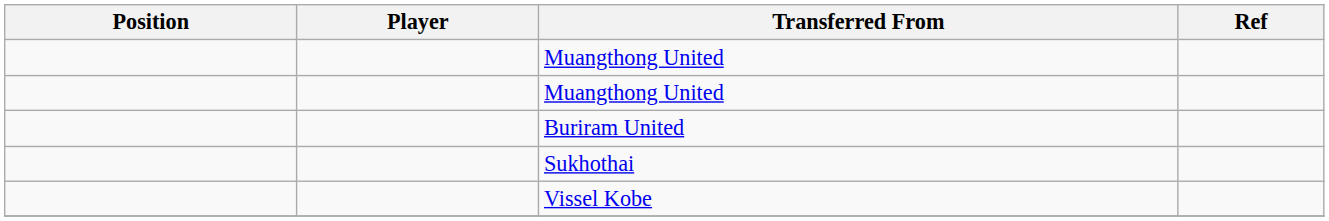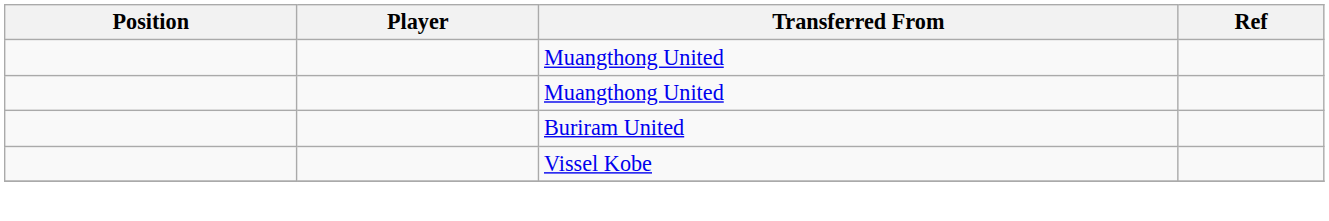 <table class="wikitable sortable" style="width:60%; text-align:center; font-size:100%; text-align:left;">
 <tr>
 <th>Position</th>
 <th>Player</th>
 <th>Transferred From</th>
 <th>Ref</th>
 </tr>
 <tr>
 <td></td>
 <td></td>
 <td> <a href='#'>Muangthong United</a></td>
 <td></td>
 </tr>
 <tr>
 <td></td>
 <td></td>
 <td> <a href='#'>Muangthong United</a></td>
 <td></td>
 </tr>
 <tr>
 <td></td>
 <td></td>
 <td> <a href='#'>Buriram United</a></td>
 <td></td>
 </tr>
 <tr>
 <td></td>
 <td></td>
-<td> <a href='#'>Sukhothai</a></td>
-<td></td>
-</tr>
-<tr>
-<td></td>
-<td></td>
 <td> <a href='#'>Vissel Kobe</a></td>
 <td></td>
 </tr>
 <tr>
 </tr>
 </table>
